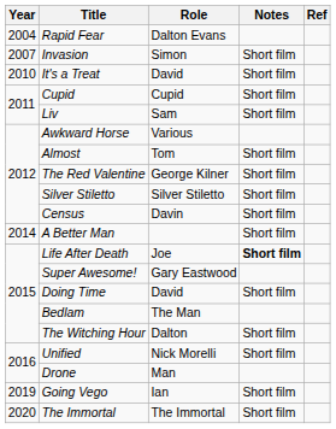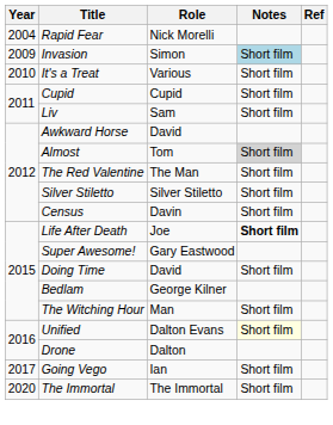 <table class="wikitable sortable">
 <tr>
 <th>Year</th>
 <th>Title</th>
 <th>Role</th>
 <th>Notes</th>
 <th>Ref</th>
 </tr>
 <tr>
 <td>2004</td>
 <td><em>Rapid Fear</em></td>
-<td>Dalton Evans</td>
+<td>Nick Morelli</td>
 <td></td>
 <td></td>
 </tr>
 <tr>
-<td>2007</td>
+<td>2009</td>
 <td><em>Invasion</em></td>
 <td>Simon</td>
-<td>Short film</td>
+<td style="background: lightblue;">Short film</td>
 <td></td>
 </tr>
 <tr>
 <td>2010</td>
 <td><em>It's a Treat</em></td>
-<td>David</td>
+<td>Various</td>
 <td>Short film</td>
 <td></td>
 </tr>
 <tr>
 <td rowspan="2">2011</td>
 <td><em>Cupid</em></td>
 <td>Cupid</td>
 <td>Short film</td>
 <td></td>
 </tr>
 <tr>
 <td><em>Liv</em></td>
 <td>Sam</td>
 <td>Short film</td>
 <td></td>
 </tr>
 <tr>
 <td rowspan="5">2012</td>
 <td><em>Awkward Horse</em></td>
-<td>Various</td>
+<td>David</td>
 <td></td>
 <td></td>
 </tr>
 <tr>
 <td><em>Almost</em></td>
 <td>Tom</td>
-<td>Short film</td>
+<td style="background: lightgrey;">Short film</td>
 <td></td>
 </tr>
 <tr>
 <td><em>The Red Valentine</em></td>
-<td>George Kilner</td>
+<td>The Man</td>
 <td>Short film</td>
 <td></td>
 </tr>
 <tr>
 <td><em>Silver Stiletto</em></td>
 <td>Silver Stiletto</td>
 <td>Short film</td>
 <td></td>
 </tr>
 <tr>
 <td><em>Census</em></td>
 <td>Davin</td>
-<td>Short film</td>
-<td></td>
-</tr>
-<tr>
-<td>2014</td>
-<td><em>A Better Man</em></td>
-<td></td>
 <td>Short film</td>
 <td></td>
 </tr>
 <tr>
 <td rowspan="5">2015</td>
 <td><em>Life After Death</em></td>
 <td>Joe</td>
 <td><strong>Short film</strong></td>
 <td></td>
 </tr>
 <tr>
 <td><em>Super Awesome!</em></td>
 <td>Gary Eastwood</td>
 <td></td>
 <td></td>
 </tr>
 <tr>
 <td><em>Doing Time</em></td>
 <td>David</td>
 <td>Short film</td>
 <td></td>
 </tr>
 <tr>
 <td><em>Bedlam</em></td>
-<td>The Man</td>
+<td>George Kilner</td>
 <td></td>
 <td></td>
 </tr>
 <tr>
 <td><em>The Witching Hour</em></td>
-<td>Dalton</td>
+<td>Man</td>
 <td>Short film</td>
 <td></td>
 </tr>
 <tr>
 <td rowspan="2">2016</td>
 <td><em>Unified</em></td>
-<td>Nick Morelli</td>
-<td>Short film</td>
+<td>Dalton Evans</td>
+<td style="background: lightyellow;">Short film</td>
 <td></td>
 </tr>
 <tr>
 <td><em>Drone</em></td>
-<td>Man</td>
+<td>Dalton</td>
 <td></td>
 <td></td>
 </tr>
 <tr>
-<td>2019</td>
+<td>2017</td>
 <td><em>Going Vego</em></td>
 <td>Ian</td>
 <td>Short film</td>
 <td></td>
 </tr>
 <tr>
 <td>2020</td>
 <td><em>The Immortal</em></td>
 <td>The Immortal</td>
 <td>Short film</td>
 <td></td>
 </tr>
 </table>
